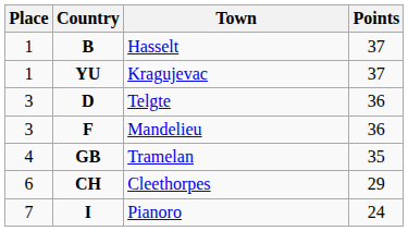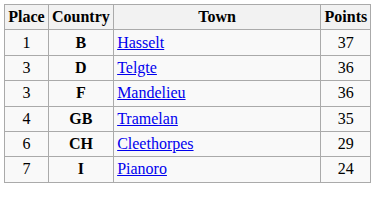 <table class="wikitable">
 <tr>
 <th width="25">Place</th>
 <th width="25">Country</th>
 <th width="200">Town</th>
 <th width="25">Points</th>
 </tr>
 <tr>
 <td align="center">1</td>
 <td align="center"><strong>B</strong></td>
 <td align="left"><a href='#'>Hasselt</a></td>
-<td align="center">37</td>
-</tr>
-<tr>
-<td align="center">1</td>
-<td align="center"><strong>YU</strong></td>
-<td align="left"><a href='#'>Kragujevac</a></td>
 <td align="center">37</td>
 </tr>
 <tr>
 <td align="center">3</td>
 <td align="center"><strong>D</strong></td>
 <td align="left"><a href='#'>Telgte</a></td>
 <td align="center">36</td>
 </tr>
 <tr>
 <td align="center">3</td>
 <td align="center"><strong>F</strong></td>
 <td align="left"><a href='#'>Mandelieu</a></td>
 <td align="center">36</td>
 </tr>
 <tr>
 <td align="center">4</td>
 <td align="center"><strong>GB</strong></td>
 <td align="left"><a href='#'>Tramelan</a></td>
 <td align="center">35</td>
 </tr>
 <tr>
 <td align="center">6</td>
 <td align="center"><strong>CH</strong></td>
 <td align="left"><a href='#'>Cleethorpes</a></td>
 <td align="center">29</td>
 </tr>
 <tr>
 <td align="center">7</td>
 <td align="center"><strong>I</strong></td>
 <td align="left"><a href='#'>Pianoro</a></td>
 <td align="center">24</td>
 </tr>
 </table>
